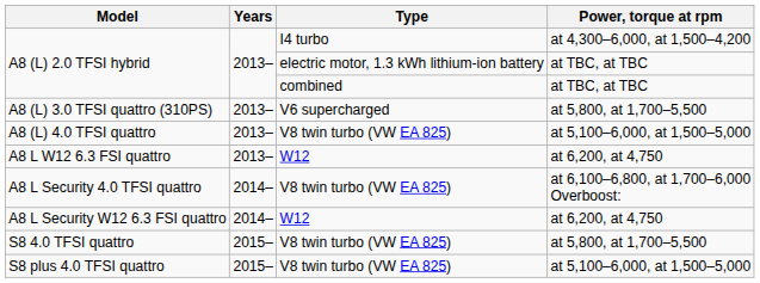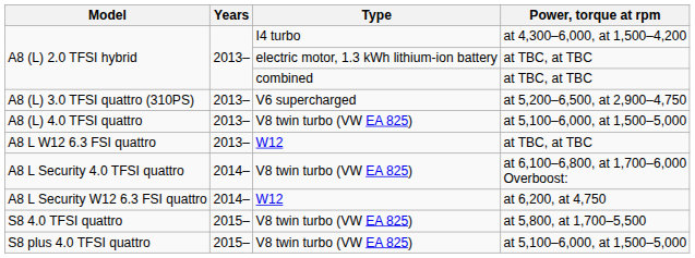 <table class="wikitable sortable collapsible" style="font-size:98%;">
 <tr>
 <th>Model</th>
 <th>Years</th>
 <th>Type</th>
 <th>Power, torque at rpm</th>
 </tr>
 <tr>
 <td rowspan=3>A8 (L) 2.0 TFSI hybrid</td>
 <td rowspan=3>2013–</td>
 <td> I4 turbo</td>
 <td> at 4,300–6,000,  at 1,500–4,200</td>
 </tr>
 <tr>
 <td>electric motor, 1.3 kWh lithium-ion battery</td>
 <td> at TBC,  at TBC</td>
 </tr>
 <tr>
 <td>combined</td>
 <td> at TBC,  at TBC</td>
 </tr>
 <tr>
 <td>A8 (L) 3.0 TFSI quattro (310PS)</td>
 <td>2013–</td>
 <td> V6 supercharged</td>
-<td> at 5,800,  at 1,700–5,500</td>
+<td> at 5,200–6,500,  at 2,900–4,750</td>
 </tr>
 <tr>
 <td>A8 (L) 4.0 TFSI quattro</td>
 <td>2013–</td>
 <td> V8 twin turbo (VW <a href='#'>EA 825</a>)</td>
 <td> at 5,100–6,000,  at 1,500–5,000</td>
 </tr>
 <tr>
 <td>A8 L W12 6.3 FSI quattro</td>
 <td>2013–</td>
 <td> <a href='#'>W12</a></td>
-<td> at 6,200,  at 4,750</td>
+<td> at TBC,  at TBC</td>
 </tr>
 <tr>
 <td>A8 L Security 4.0 TFSI quattro</td>
 <td>2014–</td>
 <td> V8 twin turbo (VW <a href='#'>EA 825</a>)</td>
 <td> at 6,100–6,800,  at 1,700–6,000<br>Overboost: </td>
 </tr>
 <tr>
 <td>A8 L Security W12 6.3 FSI quattro</td>
 <td>2014–</td>
 <td> <a href='#'>W12</a></td>
 <td> at 6,200,  at 4,750</td>
 </tr>
 <tr>
 <td>S8 4.0 TFSI quattro</td>
 <td>2015–</td>
 <td> V8 twin turbo (VW <a href='#'>EA 825</a>)</td>
 <td> at 5,800,  at 1,700–5,500</td>
 </tr>
 <tr>
 <td>S8 plus 4.0 TFSI quattro</td>
 <td>2015–</td>
 <td> V8 twin turbo (VW <a href='#'>EA 825</a>)</td>
 <td> at 5,100–6,000,  at 1,500–5,000</td>
 </tr>
 </table>
